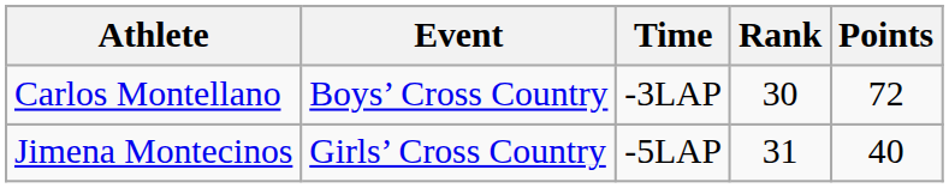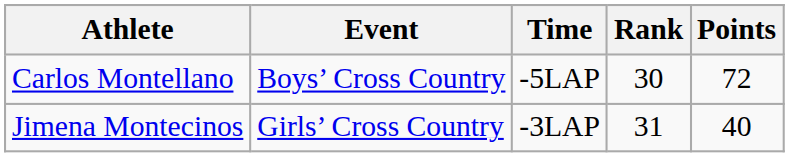 <table class="wikitable" border="1" style="font-size:90%">
 <tr>
 <th>Athlete</th>
 <th>Event</th>
 <th>Time</th>
 <th>Rank</th>
 <th>Points</th>
 </tr>
 <tr>
 <td><a href='#'>Carlos Montellano</a></td>
 <td><a href='#'>Boys’ Cross Country</a></td>
-<td align=center>-3LAP</td>
+<td align=center>-5LAP</td>
 <td align=center>30</td>
 <td align=center>72</td>
 </tr>
 <tr>
 <td><a href='#'>Jimena Montecinos</a></td>
 <td><a href='#'>Girls’ Cross Country</a></td>
-<td align=center>-5LAP</td>
+<td align=center>-3LAP</td>
 <td align=center>31</td>
 <td align=center>40</td>
 </tr>
 </table>
